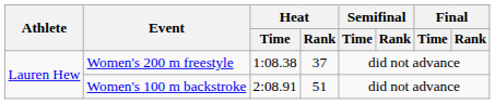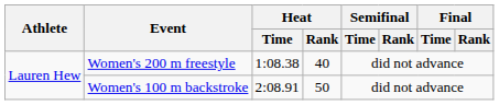 <table class=wikitable style="font-size:90%">
 <tr>
 <th rowspan="2">Athlete</th>
 <th rowspan="2">Event</th>
 <th colspan="2">Heat</th>
 <th colspan="2">Semifinal</th>
 <th colspan="2">Final</th>
 </tr>
 <tr style="font-size:95%">
 <th>Time</th>
 <th>Rank</th>
 <th>Time</th>
 <th>Rank</th>
 <th>Time</th>
 <th>Rank</th>
 </tr>
 <tr align=center>
 <td align=left rowspan=2><a href='#'>Lauren Hew</a></td>
 <td align=left><a href='#'>Women's 200 m freestyle</a></td>
 <td>1:08.38</td>
-<td>37</td>
+<td>40</td>
 <td colspan=4>did not advance</td>
 </tr>
 <tr align=center>
 <td align=left><a href='#'>Women's 100 m backstroke</a></td>
 <td>2:08.91</td>
-<td>51</td>
+<td>50</td>
 <td colspan=4>did not advance</td>
 </tr>
 </table>
